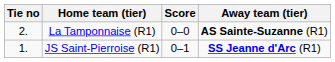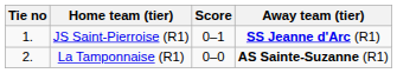 <table class="wikitable" style="text-align: center">
 <tr>
 <th>Tie no</th>
 <th>Home team (tier)</th>
 <th>Score</th>
 <th>Away team (tier)</th>
 </tr>
 <tr>
+<td>1.</td>
+<td> <a href='#'>JS Saint-Pierroise</a> (R1)</td>
+<td>0–1</td>
+<td><strong><a href='#'>SS Jeanne d'Arc</a></strong> (R1) </td>
+</tr>
+<tr>
 <td>2.</td>
 <td> <a href='#'>La Tamponnaise</a> (R1)</td>
 <td>0–0 </td>
 <td><strong>AS Sainte-Suzanne</strong> (R1) </td>
 </tr>
-<tr>
-<td>1.</td>
-<td> <a href='#'>JS Saint-Pierroise</a> (R1)</td>
-<td>0–1</td>
-<td><strong><a href='#'>SS Jeanne d'Arc</a></strong> (R1) </td>
-</tr>
 </table>
